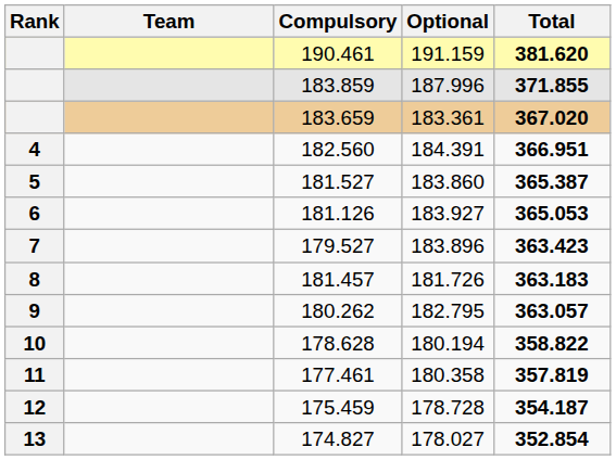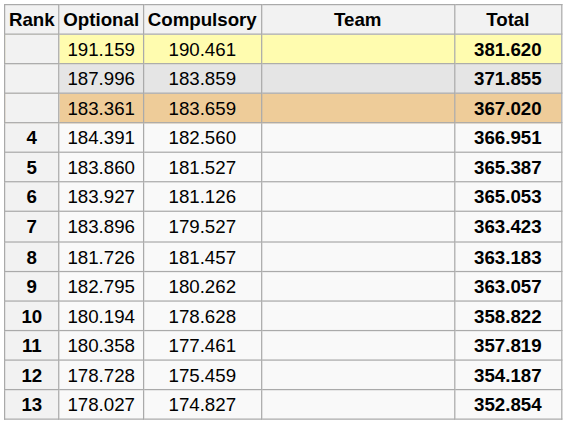 <table class="wikitable sortable" style="text-align:center; font-size:95%">
 <tr>
 <th scope="col" style="width:25px;">Rank</th>
+<th scope="col" style="width:50px;">Optional</th>
+<th scope="col" style="width:50px;">Compulsory</th>
 <th scope="col" style="width:150px;">Team</th>
-<th scope="col" style="width:50px;">Compulsory</th>
-<th scope="col" style="width:50px;">Optional</th>
 <th scope="col" style="width:80px;">Total</th>
 </tr>
 <tr style="background:#fffcaf;">
 <th scope=row style="text-align:center"></th>
+<td>191.159</td>
+<td>190.461</td>
 <td style="text-align:left;"><strong></strong></td>
-<td>190.461</td>
-<td>191.159</td>
 <td><strong>381.620</strong></td>
 </tr>
 <tr style="background:#e5e5e5;">
 <th scope=row style="text-align:center"></th>
+<td>187.996</td>
+<td>183.859</td>
 <td style="text-align:left;"><strong></strong></td>
-<td>183.859</td>
-<td>187.996</td>
 <td><strong>371.855</strong></td>
 </tr>
 <tr style="background:#ec9;">
 <th scope=row style="text-align:center"></th>
+<td>183.361</td>
+<td>183.659</td>
 <td style="text-align:left;"><strong></strong></td>
-<td>183.659</td>
-<td>183.361</td>
 <td><strong>367.020</strong></td>
 </tr>
 <tr>
 <th scope=row style="text-align:center">4</th>
+<td>184.391</td>
+<td>182.560</td>
 <td style="text-align:left;"></td>
-<td>182.560</td>
-<td>184.391</td>
 <td><strong>366.951</strong></td>
 </tr>
 <tr>
 <th scope=row style="text-align:center">5</th>
+<td>183.860</td>
+<td>181.527</td>
 <td style="text-align:left;"></td>
-<td>181.527</td>
-<td>183.860</td>
 <td><strong>365.387</strong></td>
 </tr>
 <tr>
 <th scope=row style="text-align:center">6</th>
+<td>183.927</td>
+<td>181.126</td>
 <td style="text-align:left;"></td>
-<td>181.126</td>
-<td>183.927</td>
 <td><strong>365.053</strong></td>
 </tr>
 <tr>
 <th scope=row style="text-align:center">7</th>
+<td>183.896</td>
+<td>179.527</td>
 <td style="text-align:left;"></td>
-<td>179.527</td>
-<td>183.896</td>
 <td><strong>363.423</strong></td>
 </tr>
 <tr>
 <th scope=row style="text-align:center">8</th>
+<td>181.726</td>
+<td>181.457</td>
 <td style="text-align:left;"></td>
-<td>181.457</td>
-<td>181.726</td>
 <td><strong>363.183</strong></td>
 </tr>
 <tr>
 <th scope=row style="text-align:center">9</th>
+<td>182.795</td>
+<td>180.262</td>
 <td style="text-align:left;"></td>
-<td>180.262</td>
-<td>182.795</td>
 <td><strong>363.057</strong></td>
 </tr>
 <tr>
 <th scope=row style="text-align:center">10</th>
+<td>180.194</td>
+<td>178.628</td>
 <td style="text-align:left;"></td>
-<td>178.628</td>
-<td>180.194</td>
 <td><strong>358.822</strong></td>
 </tr>
 <tr>
 <th scope=row style="text-align:center">11</th>
+<td>180.358</td>
+<td>177.461</td>
 <td style="text-align:left;"></td>
-<td>177.461</td>
-<td>180.358</td>
 <td><strong>357.819</strong></td>
 </tr>
 <tr>
 <th scope=row style="text-align:center">12</th>
+<td>178.728</td>
+<td>175.459</td>
 <td style="text-align:left;"></td>
-<td>175.459</td>
-<td>178.728</td>
 <td><strong>354.187</strong></td>
 </tr>
 <tr>
 <th scope=row style="text-align:center">13</th>
+<td>178.027</td>
+<td>174.827</td>
 <td style="text-align:left;"></td>
-<td>174.827</td>
-<td>178.027</td>
 <td><strong>352.854</strong></td>
 </tr>
 </table>
